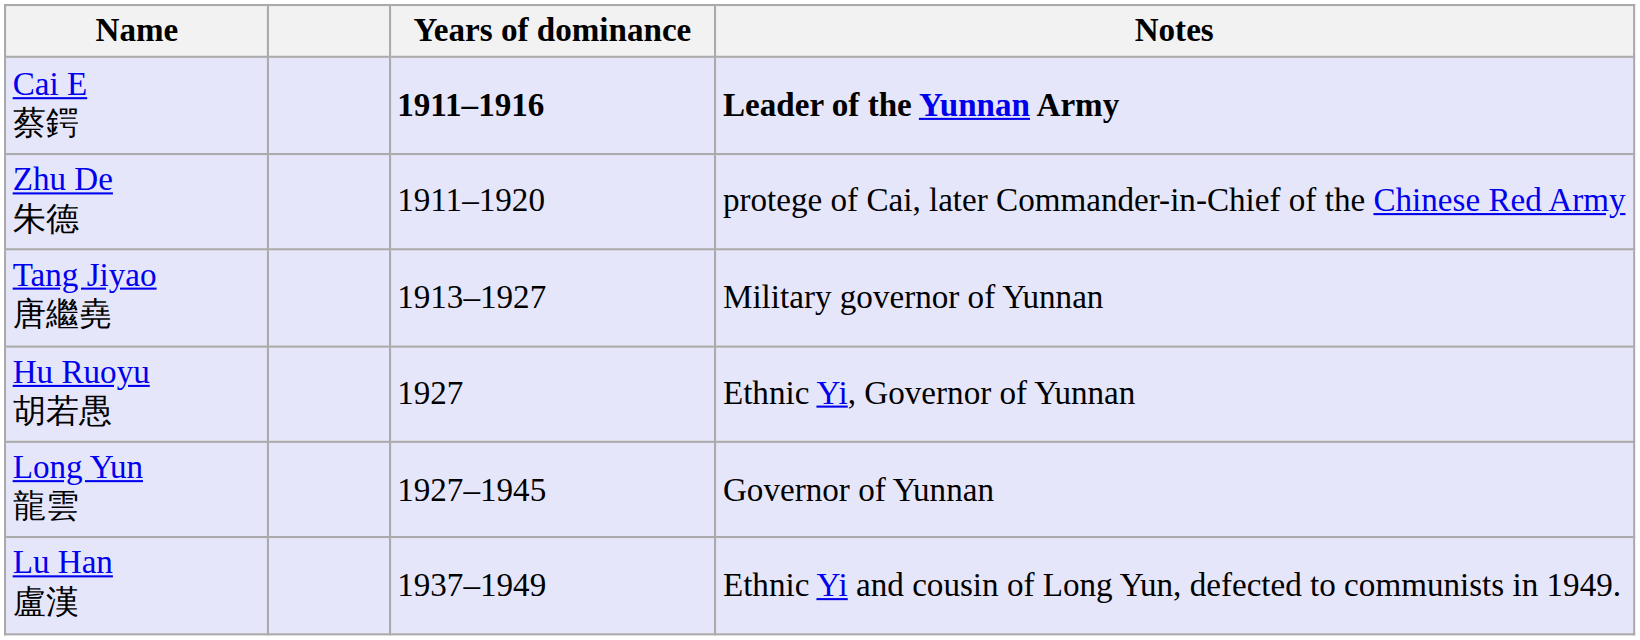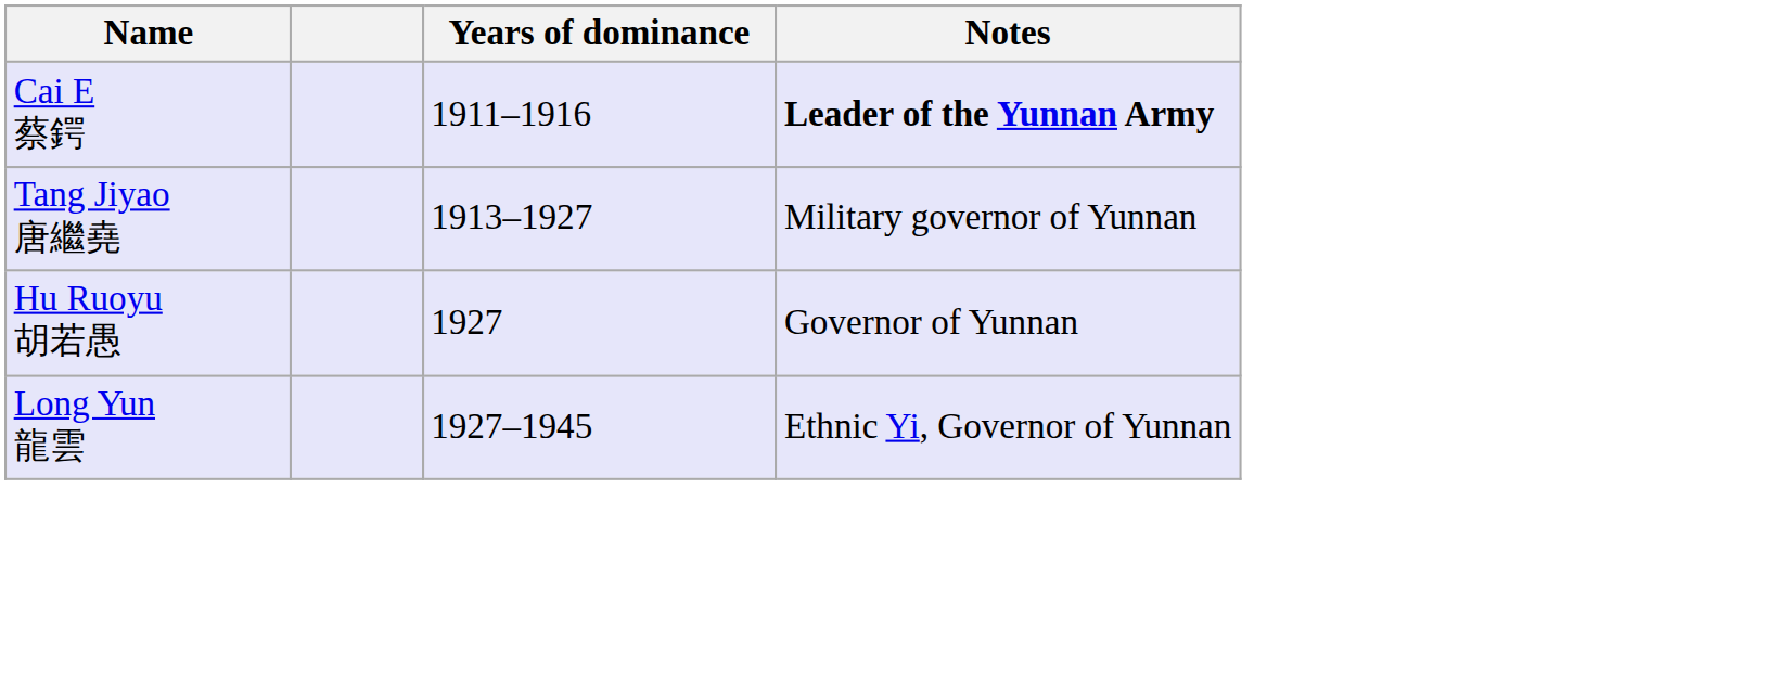 <table class="wikitable">
 <tr>
 <th width=120px>Name</th>
 <th width=51px></th>
 <th width=150px>Years of dominance</th>
 <th>Notes</th>
 </tr>
 <tr bgcolor=#E6E6FA>
 <td><a href='#'>Cai E</a><br>蔡鍔</td>
 <td align=center></td>
-<td><strong>1911–1916</strong></td>
+<td>1911–1916</td>
 <td><strong>Leader of the <a href='#'>Yunnan</a> Army</strong></td>
-</tr>
-<tr bgcolor=#E6E6FA>
-<td><a href='#'>Zhu De</a><br>朱德</td>
-<td align=center></td>
-<td>1911–1920</td>
-<td>protege of Cai, later Commander-in-Chief of the <a href='#'>Chinese Red Army</a></td>
 </tr>
 <tr bgcolor=#E6E6FA>
 <td><a href='#'>Tang Jiyao</a><br>唐繼堯</td>
 <td align=center></td>
 <td>1913–1927</td>
 <td>Military governor of Yunnan</td>
 </tr>
 <tr bgcolor=#E6E6FA>
 <td><a href='#'>Hu Ruoyu</a><br>胡若愚</td>
 <td align=center></td>
 <td>1927</td>
-<td>Ethnic <a href='#'>Yi</a>, Governor of Yunnan</td>
+<td>Governor of Yunnan</td>
 </tr>
 <tr bgcolor=#E6E6FA>
 <td><a href='#'>Long Yun</a><br>龍雲</td>
 <td align=center></td>
 <td>1927–1945</td>
-<td>Governor of Yunnan</td>
-</tr>
-<tr bgcolor=#E6E6FA>
-<td><a href='#'>Lu Han</a><br>盧漢</td>
-<td align=center></td>
-<td>1937–1949</td>
-<td>Ethnic <a href='#'>Yi</a> and cousin of Long Yun, defected to communists in 1949.</td>
+<td>Ethnic <a href='#'>Yi</a>, Governor of Yunnan</td>
 </tr>
 </table>
